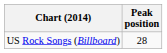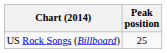 <table class="wikitable">
 <tr>
 <th>Chart (2014)</th>
 <th>Peak<br>position</th>
 </tr>
 <tr>
 <td>US <a href='#'>Rock Songs</a> (<em><a href='#'>Billboard</a></em>)</td>
-<td align=center>28</td>
+<td align=center>25</td>
 </tr>
 </table>
